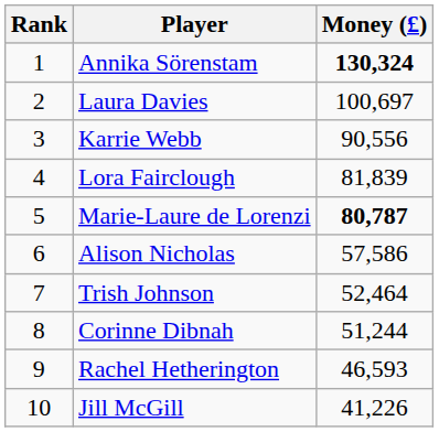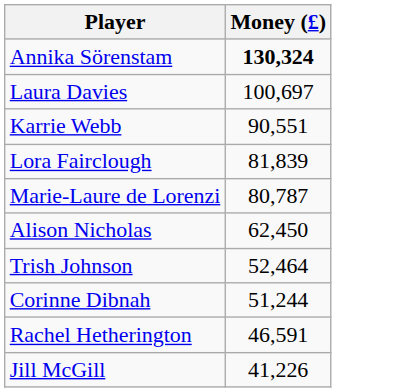 <table class="wikitable">
 <tr>
-<th>Rank</th>
 <th>Player</th>
 <th>Money (<a href='#'>£</a>)</th>
 </tr>
 <tr>
-<td align=center>1</td>
 <td> <a href='#'>Annika Sörenstam</a></td>
 <td align=center><strong>130,324</strong></td>
 </tr>
 <tr>
-<td align=center>2</td>
 <td> <a href='#'>Laura Davies</a></td>
 <td align=center>100,697</td>
 </tr>
 <tr>
-<td align=center>3</td>
 <td> <a href='#'>Karrie Webb</a></td>
-<td align=center>90,556</td>
+<td align=center>90,551</td>
 </tr>
 <tr>
-<td align=center>4</td>
 <td> <a href='#'>Lora Fairclough</a></td>
 <td align=center>81,839</td>
 </tr>
 <tr>
-<td align=center>5</td>
 <td> <a href='#'>Marie-Laure de Lorenzi</a></td>
-<td align=center><strong>80,787</strong></td>
+<td align=center>80,787</td>
 </tr>
 <tr>
-<td align=center>6</td>
 <td> <a href='#'>Alison Nicholas</a></td>
-<td align=center>57,586</td>
+<td align=center>62,450</td>
 </tr>
 <tr>
-<td align=center>7</td>
 <td> <a href='#'>Trish Johnson</a></td>
 <td align=center>52,464</td>
 </tr>
 <tr>
-<td align=center>8</td>
 <td> <a href='#'>Corinne Dibnah</a></td>
 <td align=center>51,244</td>
 </tr>
 <tr>
-<td align=center>9</td>
 <td> <a href='#'>Rachel Hetherington</a></td>
-<td align=center>46,593</td>
+<td align=center>46,591</td>
 </tr>
 <tr>
-<td align=center>10</td>
 <td> <a href='#'>Jill McGill</a></td>
 <td align=center>41,226</td>
 </tr>
 </table>
